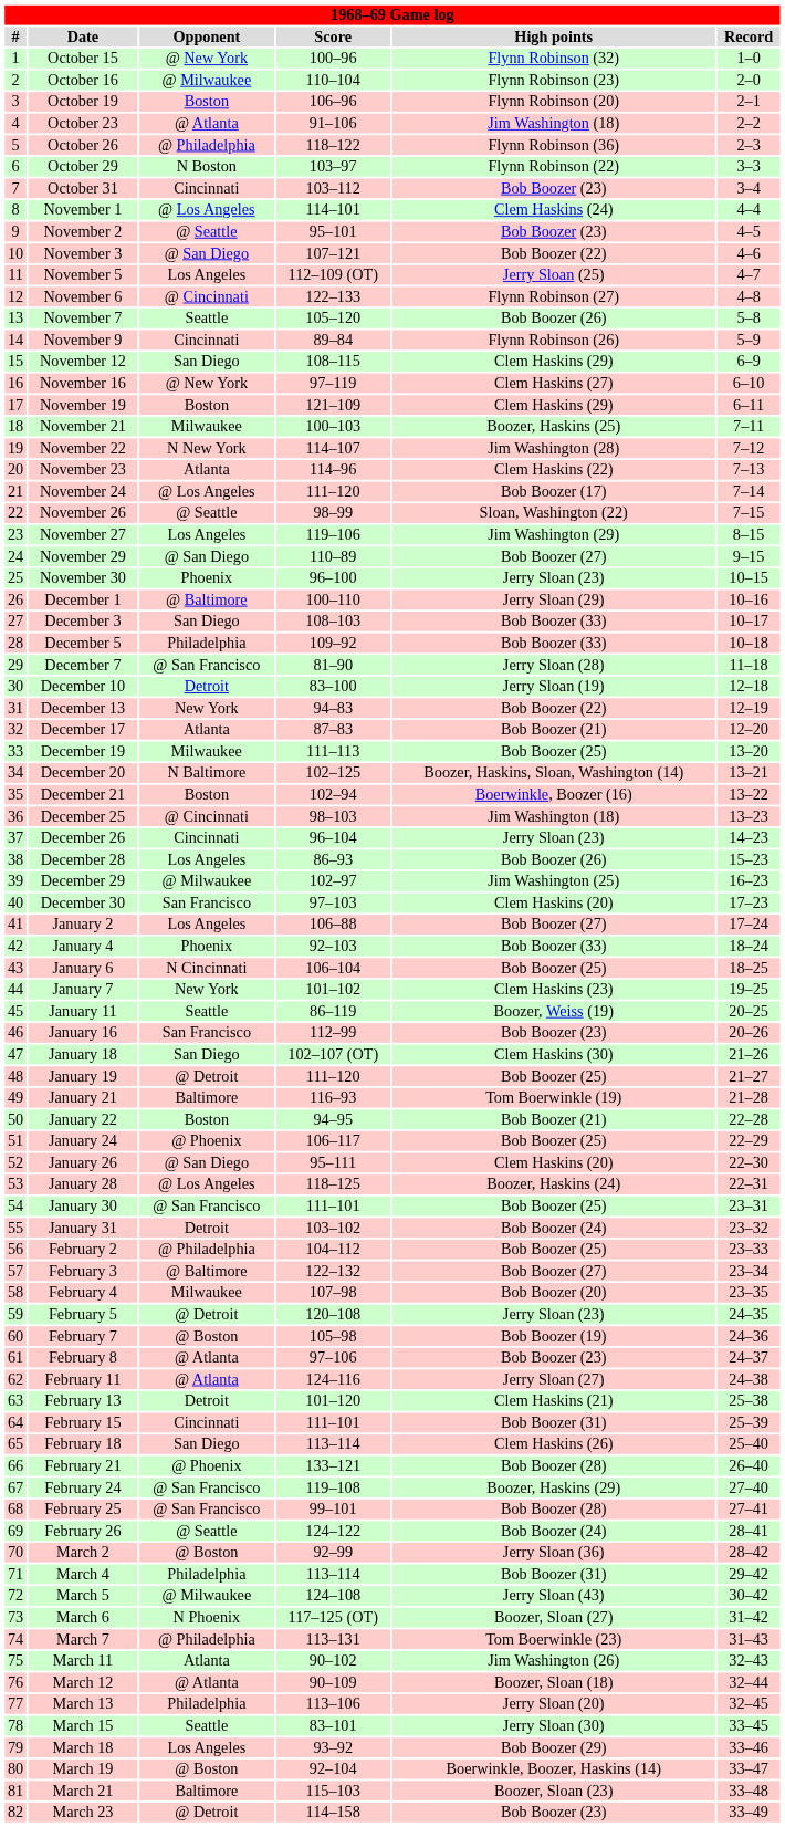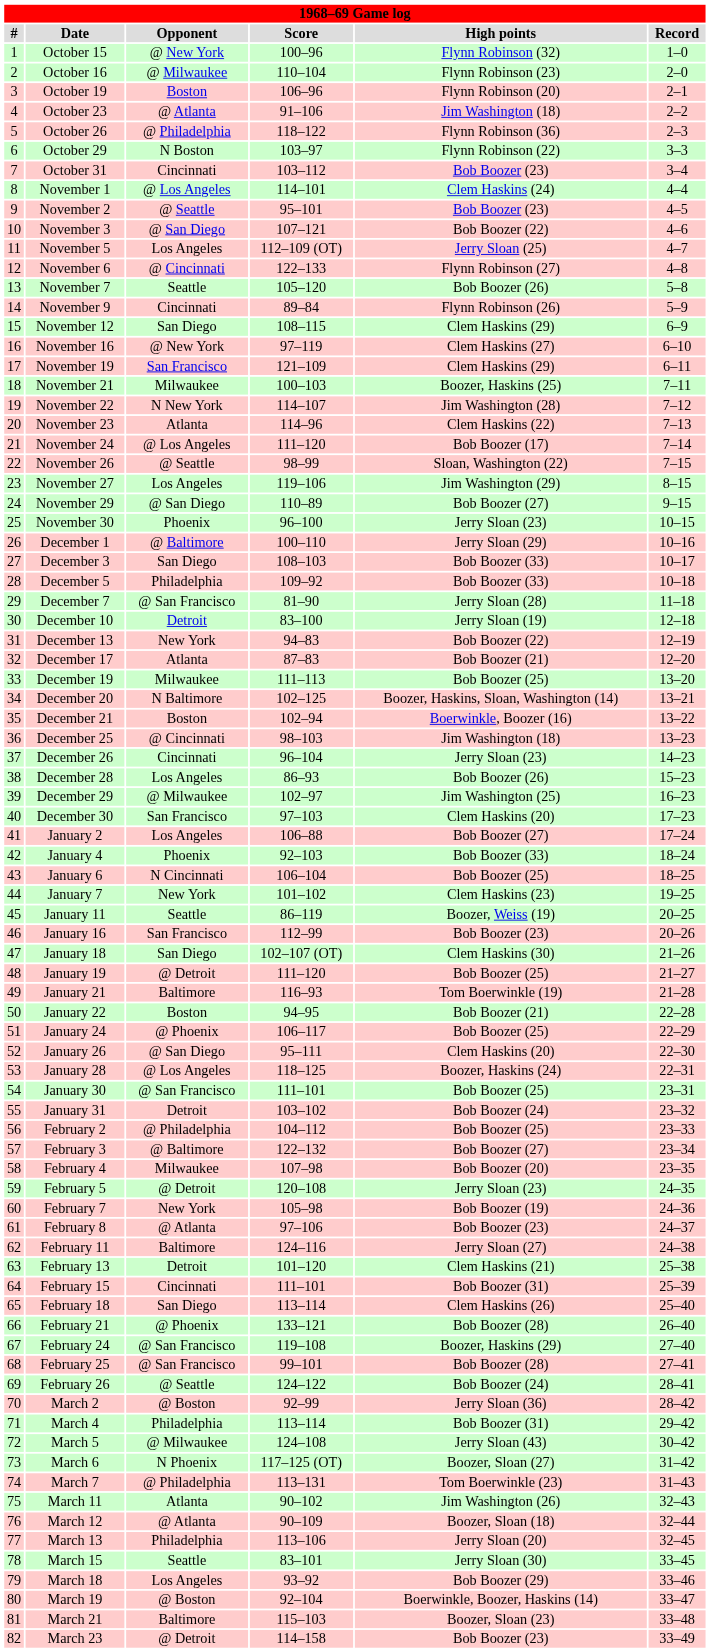 <table class="toccolours collapsible" width=50% style="clear:both; margin:1.5em auto; text-align:center">
 <tr>
 <th colspan=11 style="background:#FF0000; color:#000000;">1968–69 Game log</th>
 </tr>
 <tr align="center" bgcolor="#dddddd">
 <td><strong>#</strong></td>
 <td><strong>Date</strong></td>
 <td><strong>Opponent</strong></td>
 <td><strong>Score</strong></td>
 <td><strong>High points</strong></td>
 <td><strong>Record</strong></td>
 </tr>
 <tr align="center" bgcolor="#ccffcc">
 <td>1</td>
 <td>October 15</td>
 <td>@ <a href='#'>New York</a></td>
 <td>100–96</td>
 <td><a href='#'>Flynn Robinson</a> (32)</td>
 <td>1–0</td>
 </tr>
 <tr align="center" bgcolor="#ccffcc">
 <td>2</td>
 <td>October 16</td>
 <td>@ <a href='#'>Milwaukee</a></td>
 <td>110–104</td>
 <td>Flynn Robinson (23)</td>
 <td>2–0</td>
 </tr>
 <tr align="center" bgcolor="#ffcccc">
 <td>3</td>
 <td>October 19</td>
 <td><a href='#'>Boston</a></td>
 <td>106–96</td>
 <td>Flynn Robinson (20)</td>
 <td>2–1</td>
 </tr>
 <tr align="center" bgcolor="#ffcccc">
 <td>4</td>
 <td>October 23</td>
 <td>@ <a href='#'>Atlanta</a></td>
 <td>91–106</td>
 <td><a href='#'>Jim Washington</a> (18)</td>
 <td>2–2</td>
 </tr>
 <tr align="center" bgcolor="#ffcccc">
 <td>5</td>
 <td>October 26</td>
 <td>@ <a href='#'>Philadelphia</a></td>
 <td>118–122</td>
 <td>Flynn Robinson (36)</td>
 <td>2–3</td>
 </tr>
 <tr align="center" bgcolor="#ccffcc">
 <td>6</td>
 <td>October 29</td>
 <td>N Boston</td>
 <td>103–97</td>
 <td>Flynn Robinson (22)</td>
 <td>3–3</td>
 </tr>
 <tr align="center" bgcolor="#ffcccc">
 <td>7</td>
 <td>October 31</td>
 <td>Cincinnati</td>
 <td>103–112</td>
 <td><a href='#'>Bob Boozer</a> (23)</td>
 <td>3–4</td>
 </tr>
 <tr align="center" bgcolor="#ccffcc">
 <td>8</td>
 <td>November 1</td>
 <td>@ <a href='#'>Los Angeles</a></td>
 <td>114–101</td>
 <td><a href='#'>Clem Haskins</a> (24)</td>
 <td>4–4</td>
 </tr>
 <tr align="center" bgcolor="#ffcccc">
 <td>9</td>
 <td>November 2</td>
 <td>@ <a href='#'>Seattle</a></td>
 <td>95–101</td>
 <td><a href='#'>Bob Boozer</a> (23)</td>
 <td>4–5</td>
 </tr>
 <tr align="center" bgcolor="#ffcccc">
 <td>10</td>
 <td>November 3</td>
 <td>@ <a href='#'>San Diego</a></td>
 <td>107–121</td>
 <td>Bob Boozer (22)</td>
 <td>4–6</td>
 </tr>
 <tr align="center" bgcolor="#ffcccc">
 <td>11</td>
 <td>November 5</td>
 <td>Los Angeles</td>
 <td>112–109 (OT)</td>
 <td><a href='#'>Jerry Sloan</a> (25)</td>
 <td>4–7</td>
 </tr>
 <tr align="center" bgcolor="#ffcccc">
 <td>12</td>
 <td>November 6</td>
 <td>@ <a href='#'>Cincinnati</a></td>
 <td>122–133</td>
 <td>Flynn Robinson (27)</td>
 <td>4–8</td>
 </tr>
 <tr align="center" bgcolor="#ccffcc">
 <td>13</td>
 <td>November 7</td>
 <td>Seattle</td>
 <td>105–120</td>
 <td>Bob Boozer (26)</td>
 <td>5–8</td>
 </tr>
 <tr align="center" bgcolor="#ffcccc">
 <td>14</td>
 <td>November 9</td>
 <td>Cincinnati</td>
 <td>89–84</td>
 <td>Flynn Robinson (26)</td>
 <td>5–9</td>
 </tr>
 <tr align="center" bgcolor="#ccffcc">
 <td>15</td>
 <td>November 12</td>
 <td>San Diego</td>
 <td>108–115</td>
 <td>Clem Haskins (29)</td>
 <td>6–9</td>
 </tr>
 <tr align="center" bgcolor="#ffcccc">
 <td>16</td>
 <td>November 16</td>
 <td>@ New York</td>
 <td>97–119</td>
 <td>Clem Haskins (27)</td>
 <td>6–10</td>
 </tr>
 <tr align="center" bgcolor="#ffcccc">
 <td>17</td>
 <td>November 19</td>
-<td>Boston</td>
+<td><a href='#'>San Francisco</a></td>
 <td>121–109</td>
 <td>Clem Haskins (29)</td>
 <td>6–11</td>
 </tr>
 <tr align="center" bgcolor="#ccffcc">
 <td>18</td>
 <td>November 21</td>
 <td>Milwaukee</td>
 <td>100–103</td>
 <td>Boozer, Haskins (25)</td>
 <td>7–11</td>
 </tr>
 <tr align="center" bgcolor="#ffcccc">
 <td>19</td>
 <td>November 22</td>
 <td>N New York</td>
 <td>114–107</td>
 <td>Jim Washington (28)</td>
 <td>7–12</td>
 </tr>
 <tr align="center" bgcolor="#ffcccc">
 <td>20</td>
 <td>November 23</td>
 <td>Atlanta</td>
 <td>114–96</td>
 <td>Clem Haskins (22)</td>
 <td>7–13</td>
 </tr>
 <tr align="center" bgcolor="#ffcccc">
 <td>21</td>
 <td>November 24</td>
 <td>@ Los Angeles</td>
 <td>111–120</td>
 <td>Bob Boozer (17)</td>
 <td>7–14</td>
 </tr>
 <tr align="center" bgcolor="#ffcccc">
 <td>22</td>
 <td>November 26</td>
 <td>@ Seattle</td>
 <td>98–99</td>
 <td>Sloan, Washington (22)</td>
 <td>7–15</td>
 </tr>
 <tr align="center" bgcolor="#ccffcc">
 <td>23</td>
 <td>November 27</td>
 <td>Los Angeles</td>
 <td>119–106</td>
 <td>Jim Washington (29)</td>
 <td>8–15</td>
 </tr>
 <tr align="center" bgcolor="#ccffcc">
 <td>24</td>
 <td>November 29</td>
 <td>@ San Diego</td>
 <td>110–89</td>
 <td>Bob Boozer (27)</td>
 <td>9–15</td>
 </tr>
 <tr align="center" bgcolor="#ccffcc">
 <td>25</td>
 <td>November 30</td>
 <td>Phoenix</td>
 <td>96–100</td>
 <td>Jerry Sloan (23)</td>
 <td>10–15</td>
 </tr>
 <tr align="center" bgcolor="#ffcccc">
 <td>26</td>
 <td>December 1</td>
 <td>@ <a href='#'>Baltimore</a></td>
 <td>100–110</td>
 <td>Jerry Sloan (29)</td>
 <td>10–16</td>
 </tr>
 <tr align="center" bgcolor="#ffcccc">
 <td>27</td>
 <td>December 3</td>
 <td>San Diego</td>
 <td>108–103</td>
 <td>Bob Boozer (33)</td>
 <td>10–17</td>
 </tr>
 <tr align="center" bgcolor="#ffcccc">
 <td>28</td>
 <td>December 5</td>
 <td>Philadelphia</td>
 <td>109–92</td>
 <td>Bob Boozer (33)</td>
 <td>10–18</td>
 </tr>
 <tr align="center" bgcolor="#ccffcc">
 <td>29</td>
 <td>December 7</td>
 <td>@ San Francisco</td>
 <td>81–90</td>
 <td>Jerry Sloan (28)</td>
 <td>11–18</td>
 </tr>
 <tr align="center" bgcolor="#ccffcc">
 <td>30</td>
 <td>December 10</td>
 <td><a href='#'>Detroit</a></td>
 <td>83–100</td>
 <td>Jerry Sloan (19)</td>
 <td>12–18</td>
 </tr>
 <tr align="center" bgcolor="#ffcccc">
 <td>31</td>
 <td>December 13</td>
 <td>New York</td>
 <td>94–83</td>
 <td>Bob Boozer (22)</td>
 <td>12–19</td>
 </tr>
 <tr align="center" bgcolor="#ffcccc">
 <td>32</td>
 <td>December 17</td>
 <td>Atlanta</td>
 <td>87–83</td>
 <td>Bob Boozer (21)</td>
 <td>12–20</td>
 </tr>
 <tr align="center" bgcolor="#ccffcc">
 <td>33</td>
 <td>December 19</td>
 <td>Milwaukee</td>
 <td>111–113</td>
 <td>Bob Boozer (25)</td>
 <td>13–20</td>
 </tr>
 <tr align="center" bgcolor="#ffcccc">
 <td>34</td>
 <td>December 20</td>
 <td>N Baltimore</td>
 <td>102–125</td>
 <td>Boozer, Haskins, Sloan, Washington (14)</td>
 <td>13–21</td>
 </tr>
 <tr align="center" bgcolor="#ffcccc">
 <td>35</td>
 <td>December 21</td>
 <td>Boston</td>
 <td>102–94</td>
 <td><a href='#'>Boerwinkle</a>, Boozer (16)</td>
 <td>13–22</td>
 </tr>
 <tr align="center" bgcolor="#ffcccc">
 <td>36</td>
 <td>December 25</td>
 <td>@ Cincinnati</td>
 <td>98–103</td>
 <td>Jim Washington (18)</td>
 <td>13–23</td>
 </tr>
 <tr align="center" bgcolor="#ccffcc">
 <td>37</td>
 <td>December 26</td>
 <td>Cincinnati</td>
 <td>96–104</td>
 <td>Jerry Sloan (23)</td>
 <td>14–23</td>
 </tr>
 <tr align="center" bgcolor="#ccffcc">
 <td>38</td>
 <td>December 28</td>
 <td>Los Angeles</td>
 <td>86–93</td>
 <td>Bob Boozer (26)</td>
 <td>15–23</td>
 </tr>
 <tr align="center" bgcolor="#ccffcc">
 <td>39</td>
 <td>December 29</td>
 <td>@ Milwaukee</td>
 <td>102–97</td>
 <td>Jim Washington (25)</td>
 <td>16–23</td>
 </tr>
 <tr align="center" bgcolor="#ccffcc">
 <td>40</td>
 <td>December 30</td>
 <td>San Francisco</td>
 <td>97–103</td>
 <td>Clem Haskins (20)</td>
 <td>17–23</td>
 </tr>
 <tr align="center" bgcolor="#ffcccc">
 <td>41</td>
 <td>January 2</td>
 <td>Los Angeles</td>
 <td>106–88</td>
 <td>Bob Boozer (27)</td>
 <td>17–24</td>
 </tr>
 <tr align="center" bgcolor="#ccffcc">
 <td>42</td>
 <td>January 4</td>
 <td>Phoenix</td>
 <td>92–103</td>
 <td>Bob Boozer (33)</td>
 <td>18–24</td>
 </tr>
 <tr align="center" bgcolor="#ffcccc">
 <td>43</td>
 <td>January 6</td>
 <td>N Cincinnati</td>
 <td>106–104</td>
 <td>Bob Boozer (25)</td>
 <td>18–25</td>
 </tr>
 <tr align="center" bgcolor="#ccffcc">
 <td>44</td>
 <td>January 7</td>
 <td>New York</td>
 <td>101–102</td>
 <td>Clem Haskins (23)</td>
 <td>19–25</td>
 </tr>
 <tr align="center" bgcolor="#ccffcc">
 <td>45</td>
 <td>January 11</td>
 <td>Seattle</td>
 <td>86–119</td>
 <td>Boozer, <a href='#'>Weiss</a> (19)</td>
 <td>20–25</td>
 </tr>
 <tr align="center" bgcolor="#ffcccc">
 <td>46</td>
 <td>January 16</td>
 <td>San Francisco</td>
 <td>112–99</td>
 <td>Bob Boozer (23)</td>
 <td>20–26</td>
 </tr>
 <tr align="center" bgcolor="#ccffcc">
 <td>47</td>
 <td>January 18</td>
 <td>San Diego</td>
 <td>102–107 (OT)</td>
 <td>Clem Haskins (30)</td>
 <td>21–26</td>
 </tr>
 <tr align="center" bgcolor="#ffcccc">
 <td>48</td>
 <td>January 19</td>
 <td>@ Detroit</td>
 <td>111–120</td>
 <td>Bob Boozer (25)</td>
 <td>21–27</td>
 </tr>
 <tr align="center" bgcolor="#ffcccc">
 <td>49</td>
 <td>January 21</td>
 <td>Baltimore</td>
 <td>116–93</td>
 <td>Tom Boerwinkle (19)</td>
 <td>21–28</td>
 </tr>
 <tr align="center" bgcolor="#ccffcc">
 <td>50</td>
 <td>January 22</td>
 <td>Boston</td>
 <td>94–95</td>
 <td>Bob Boozer (21)</td>
 <td>22–28</td>
 </tr>
 <tr align="center" bgcolor="#ffcccc">
 <td>51</td>
 <td>January 24</td>
 <td>@ Phoenix</td>
 <td>106–117</td>
 <td>Bob Boozer (25)</td>
 <td>22–29</td>
 </tr>
 <tr align="center" bgcolor="#ffcccc">
 <td>52</td>
 <td>January 26</td>
 <td>@ San Diego</td>
 <td>95–111</td>
 <td>Clem Haskins (20)</td>
 <td>22–30</td>
 </tr>
 <tr align="center" bgcolor="#ffcccc">
 <td>53</td>
 <td>January 28</td>
 <td>@ Los Angeles</td>
 <td>118–125</td>
 <td>Boozer, Haskins (24)</td>
 <td>22–31</td>
 </tr>
 <tr align="center" bgcolor="#ccffcc">
 <td>54</td>
 <td>January 30</td>
 <td>@ San Francisco</td>
 <td>111–101</td>
 <td>Bob Boozer (25)</td>
 <td>23–31</td>
 </tr>
 <tr align="center" bgcolor="#ffcccc">
 <td>55</td>
 <td>January 31</td>
 <td>Detroit</td>
 <td>103–102</td>
 <td>Bob Boozer (24)</td>
 <td>23–32</td>
 </tr>
 <tr align="center" bgcolor="#ffcccc">
 <td>56</td>
 <td>February 2</td>
 <td>@ Philadelphia</td>
 <td>104–112</td>
 <td>Bob Boozer (25)</td>
 <td>23–33</td>
 </tr>
 <tr align="center" bgcolor="#ffcccc">
 <td>57</td>
 <td>February 3</td>
 <td>@ Baltimore</td>
 <td>122–132</td>
 <td>Bob Boozer (27)</td>
 <td>23–34</td>
 </tr>
 <tr align="center" bgcolor="#ffcccc">
 <td>58</td>
 <td>February 4</td>
 <td>Milwaukee</td>
 <td>107–98</td>
 <td>Bob Boozer (20)</td>
 <td>23–35</td>
 </tr>
 <tr align="center" bgcolor="#ccffcc">
 <td>59</td>
 <td>February 5</td>
 <td>@ Detroit</td>
 <td>120–108</td>
 <td>Jerry Sloan (23)</td>
 <td>24–35</td>
 </tr>
 <tr align="center" bgcolor="#ffcccc">
 <td>60</td>
 <td>February 7</td>
-<td>@ Boston</td>
+<td>New York</td>
 <td>105–98</td>
 <td>Bob Boozer (19)</td>
 <td>24–36</td>
 </tr>
 <tr align="center" bgcolor="#ffcccc">
 <td>61</td>
 <td>February 8</td>
 <td>@ Atlanta</td>
 <td>97–106</td>
 <td>Bob Boozer (23)</td>
 <td>24–37</td>
 </tr>
 <tr align="center" bgcolor="#ffcccc">
 <td>62</td>
 <td>February 11</td>
-<td>@ <a href='#'>Atlanta</a></td>
+<td>Baltimore</td>
 <td>124–116</td>
 <td>Jerry Sloan (27)</td>
 <td>24–38</td>
 </tr>
 <tr align="center" bgcolor="#ccffcc">
 <td>63</td>
 <td>February 13</td>
 <td>Detroit</td>
 <td>101–120</td>
 <td>Clem Haskins (21)</td>
 <td>25–38</td>
 </tr>
 <tr align="center" bgcolor="#ffcccc">
 <td>64</td>
 <td>February 15</td>
 <td>Cincinnati</td>
 <td>111–101</td>
 <td>Bob Boozer (31)</td>
 <td>25–39</td>
 </tr>
 <tr align="center" bgcolor="#ffcccc">
 <td>65</td>
 <td>February 18</td>
 <td>San Diego</td>
 <td>113–114</td>
 <td>Clem Haskins (26)</td>
 <td>25–40</td>
 </tr>
 <tr align="center" bgcolor="#ccffcc">
 <td>66</td>
 <td>February 21</td>
 <td>@ Phoenix</td>
 <td>133–121</td>
 <td>Bob Boozer (28)</td>
 <td>26–40</td>
 </tr>
 <tr align="center" bgcolor="#ccffcc">
 <td>67</td>
 <td>February 24</td>
 <td>@ San Francisco</td>
 <td>119–108</td>
 <td>Boozer, Haskins (29)</td>
 <td>27–40</td>
 </tr>
 <tr align="center" bgcolor="#ffcccc">
 <td>68</td>
 <td>February 25</td>
 <td>@ San Francisco</td>
 <td>99–101</td>
 <td>Bob Boozer (28)</td>
 <td>27–41</td>
 </tr>
 <tr align="center" bgcolor="#ccffcc">
 <td>69</td>
 <td>February 26</td>
 <td>@ Seattle</td>
 <td>124–122</td>
 <td>Bob Boozer (24)</td>
 <td>28–41</td>
 </tr>
 <tr align="center" bgcolor="#ffcccc">
 <td>70</td>
 <td>March 2</td>
 <td>@ Boston</td>
 <td>92–99</td>
 <td>Jerry Sloan (36)</td>
 <td>28–42</td>
 </tr>
 <tr align="center" bgcolor="#ccffcc">
 <td>71</td>
 <td>March 4</td>
 <td>Philadelphia</td>
 <td>113–114</td>
 <td>Bob Boozer (31)</td>
 <td>29–42</td>
 </tr>
 <tr align="center" bgcolor="#ccffcc">
 <td>72</td>
 <td>March 5</td>
 <td>@ Milwaukee</td>
 <td>124–108</td>
 <td>Jerry Sloan (43)</td>
 <td>30–42</td>
 </tr>
 <tr align="center" bgcolor="#ccffcc">
 <td>73</td>
 <td>March 6</td>
 <td>N Phoenix</td>
 <td>117–125 (OT)</td>
 <td>Boozer, Sloan (27)</td>
 <td>31–42</td>
 </tr>
 <tr align="center" bgcolor="#ffcccc">
 <td>74</td>
 <td>March 7</td>
 <td>@ Philadelphia</td>
 <td>113–131</td>
 <td>Tom Boerwinkle (23)</td>
 <td>31–43</td>
 </tr>
 <tr align="center" bgcolor="#ccffcc">
 <td>75</td>
 <td>March 11</td>
 <td>Atlanta</td>
 <td>90–102</td>
 <td>Jim Washington (26)</td>
 <td>32–43</td>
 </tr>
 <tr align="center" bgcolor="#ffcccc">
 <td>76</td>
 <td>March 12</td>
 <td>@ Atlanta</td>
 <td>90–109</td>
 <td>Boozer, Sloan (18)</td>
 <td>32–44</td>
 </tr>
 <tr align="center" bgcolor="#ffcccc">
 <td>77</td>
 <td>March 13</td>
 <td>Philadelphia</td>
 <td>113–106</td>
 <td>Jerry Sloan (20)</td>
 <td>32–45</td>
 </tr>
 <tr align="center" bgcolor="#ccffcc">
 <td>78</td>
 <td>March 15</td>
 <td>Seattle</td>
 <td>83–101</td>
 <td>Jerry Sloan (30)</td>
 <td>33–45</td>
 </tr>
 <tr align="center" bgcolor="#ffcccc">
 <td>79</td>
 <td>March 18</td>
 <td>Los Angeles</td>
 <td>93–92</td>
 <td>Bob Boozer (29)</td>
 <td>33–46</td>
 </tr>
 <tr align="center" bgcolor="#ffcccc">
 <td>80</td>
 <td>March 19</td>
 <td>@ Boston</td>
 <td>92–104</td>
 <td>Boerwinkle, Boozer, Haskins (14)</td>
 <td>33–47</td>
 </tr>
 <tr align="center" bgcolor="#ffcccc">
 <td>81</td>
 <td>March 21</td>
 <td>Baltimore</td>
 <td>115–103</td>
 <td>Boozer, Sloan (23)</td>
 <td>33–48</td>
 </tr>
 <tr align="center" bgcolor="#ffcccc">
 <td>82</td>
 <td>March 23</td>
 <td>@ Detroit</td>
 <td>114–158</td>
 <td>Bob Boozer (23)</td>
 <td>33–49</td>
 </tr>
 </table>
